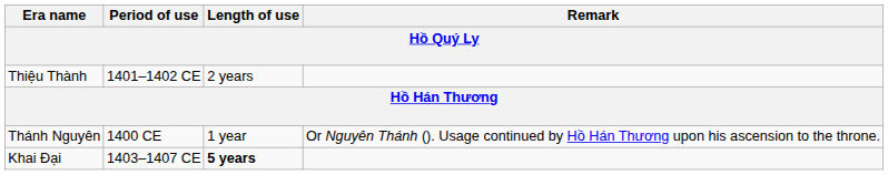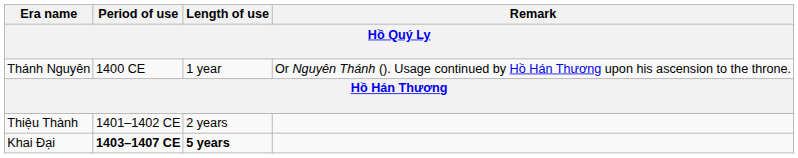 <table class="wikitable">
 <tr>
 <th>Era name</th>
 <th>Period of use</th>
 <th>Length of use</th>
 <th>Remark</th>
 </tr>
 <tr>
 <th colspan="4"><a href='#'>Hồ Quý Ly</a><br><br></th>
 </tr>
 <tr>
+<td>Thánh Nguyên<br></td>
+<td>1400 CE</td>
+<td>1 year</td>
+<td>Or <em>Nguyên Thánh</em> (). Usage continued by <a href='#'>Hồ Hán Thương</a> upon his ascension to the throne.</td>
+</tr>
+<tr>
+<th colspan="4"><a href='#'>Hồ Hán Thương</a><br><br></th>
+</tr>
+<tr>
 <td>Thiệu Thành<br></td>
 <td>1401–1402 CE</td>
 <td>2 years</td>
 <td></td>
 </tr>
 <tr>
-<th colspan="4"><a href='#'>Hồ Hán Thương</a><br><br></th>
-</tr>
-<tr>
-<td>Thánh Nguyên<br></td>
-<td>1400 CE</td>
-<td>1 year</td>
-<td>Or <em>Nguyên Thánh</em> (). Usage continued by <a href='#'>Hồ Hán Thương</a> upon his ascension to the throne.</td>
-</tr>
-<tr>
 <td>Khai Đại<br></td>
-<td>1403–1407 CE</td>
+<td><strong>1403–1407 CE</strong></td>
 <td><strong>5 years</strong></td>
 <td></td>
 </tr>
 </table>
